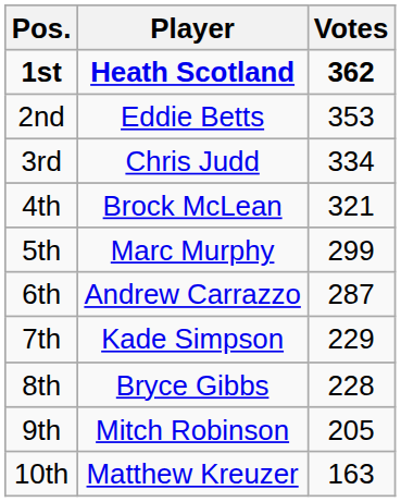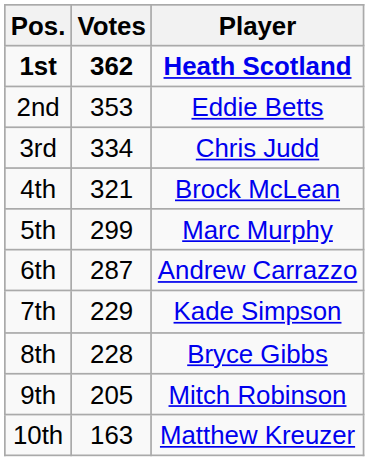 <table class="wikitable" style="text-align:center; font-size:95%;">
 <tr>
 <th>Pos.<br></th>
+<th>Votes</th>
 <th>Player<br></th>
-<th>Votes</th>
 </tr>
 <tr>
 <td><strong>1st</strong></td>
+<td><strong>362</strong></td>
 <td><strong><a href='#'>Heath Scotland</a></strong></td>
-<td><strong>362</strong></td>
 </tr>
 <tr>
 <td>2nd</td>
+<td>353</td>
 <td><a href='#'>Eddie Betts</a></td>
-<td>353</td>
 </tr>
 <tr>
 <td>3rd</td>
+<td>334</td>
 <td><a href='#'>Chris Judd</a></td>
-<td>334</td>
 </tr>
 <tr>
 <td>4th</td>
+<td>321</td>
 <td><a href='#'>Brock McLean</a></td>
-<td>321</td>
 </tr>
 <tr>
 <td>5th</td>
+<td>299</td>
 <td><a href='#'>Marc Murphy</a></td>
-<td>299</td>
 </tr>
 <tr>
 <td>6th</td>
+<td>287</td>
 <td><a href='#'>Andrew Carrazzo</a></td>
-<td>287</td>
 </tr>
 <tr>
 <td>7th</td>
+<td>229</td>
 <td><a href='#'>Kade Simpson</a></td>
-<td>229</td>
 </tr>
 <tr>
 <td>8th</td>
+<td>228</td>
 <td><a href='#'>Bryce Gibbs</a></td>
-<td>228</td>
 </tr>
 <tr>
 <td>9th</td>
+<td>205</td>
 <td><a href='#'>Mitch Robinson</a></td>
-<td>205</td>
 </tr>
 <tr>
 <td>10th</td>
+<td>163</td>
 <td><a href='#'>Matthew Kreuzer</a></td>
-<td>163</td>
 </tr>
 </table>
